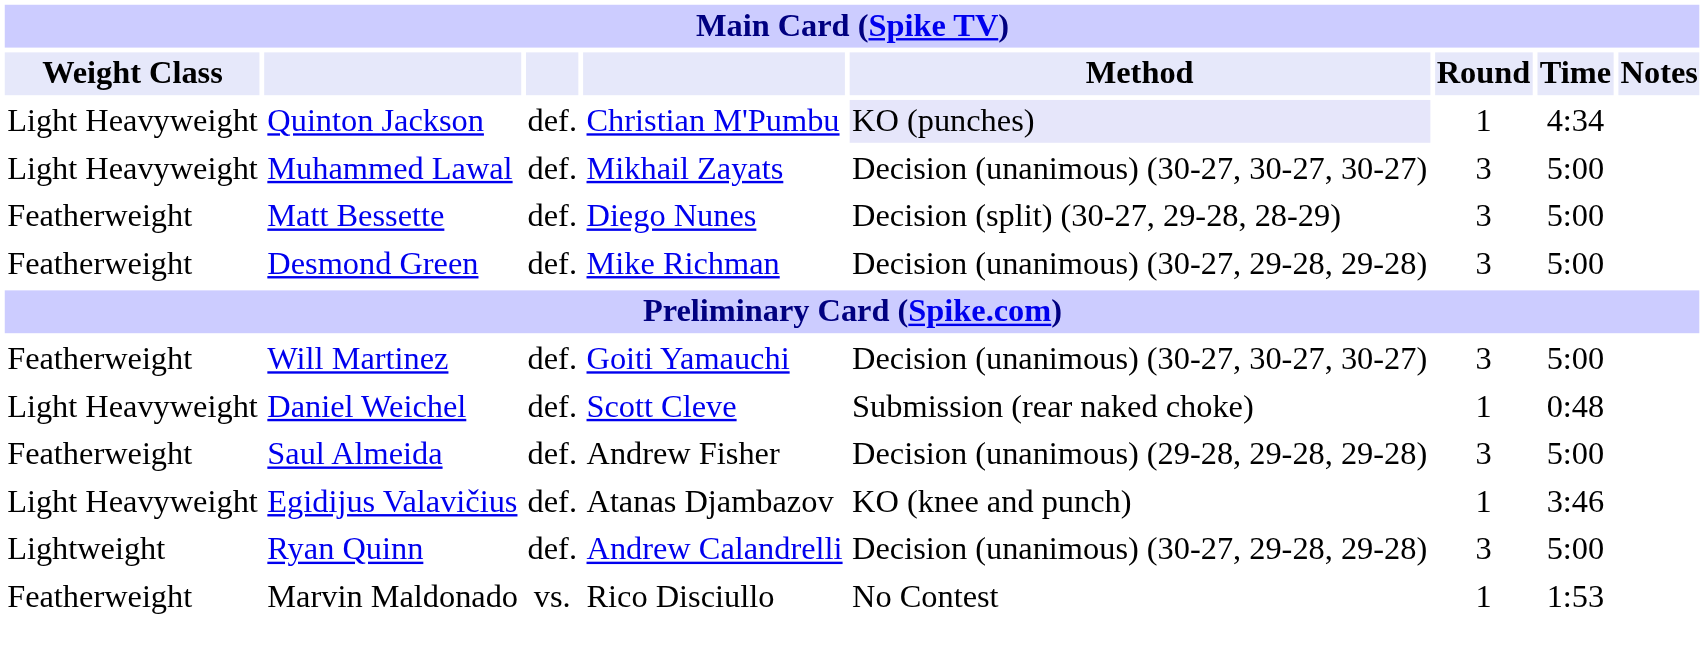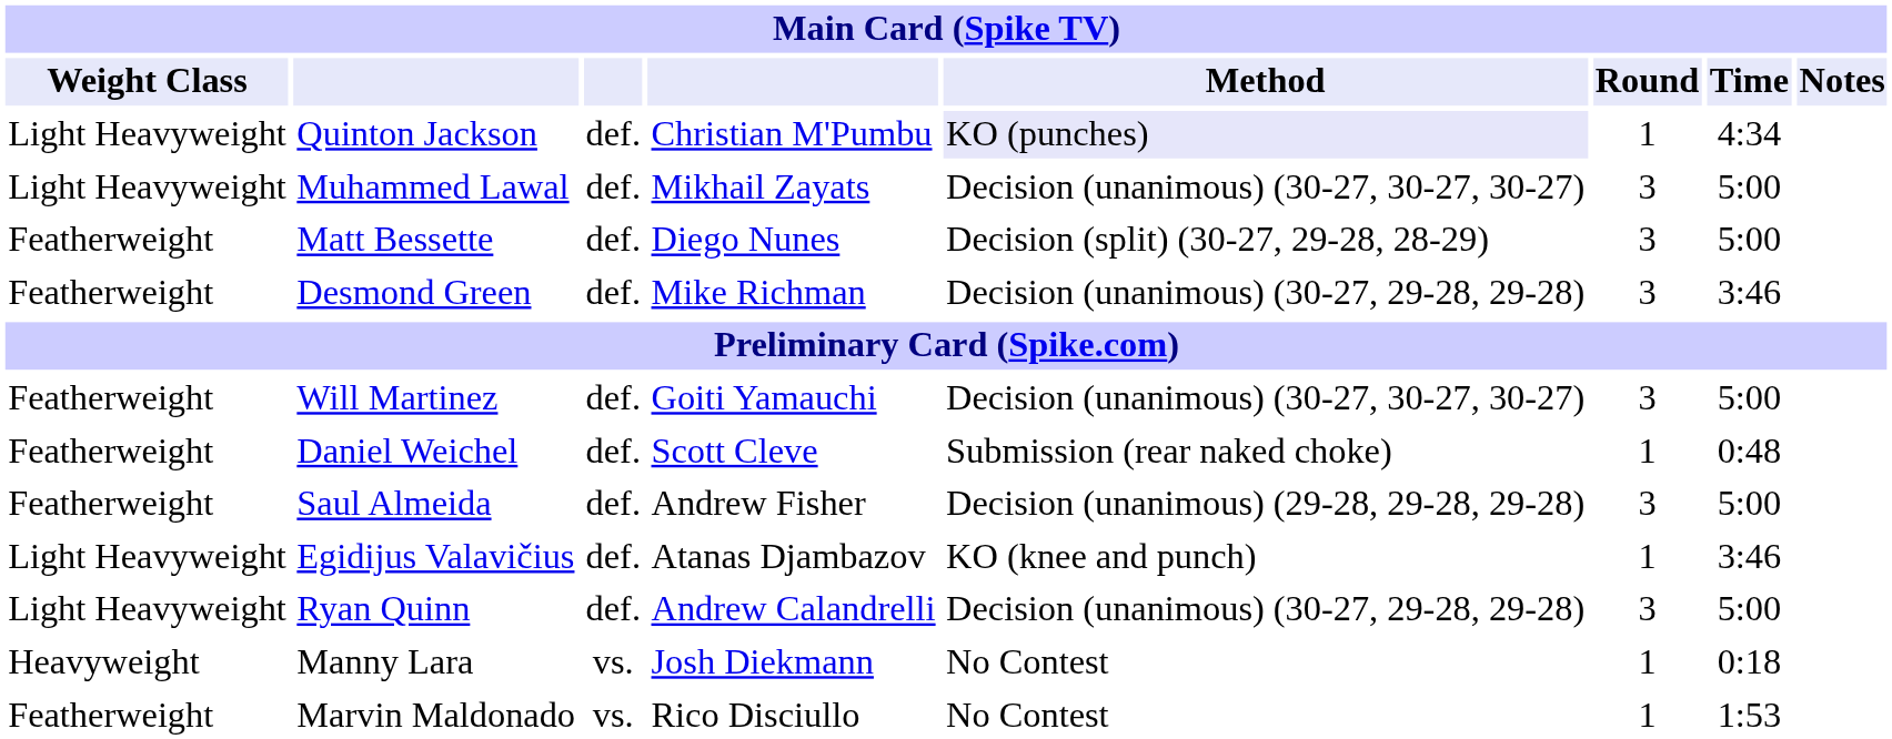 <table class="toccolours" style="font-size: 85%;">
 <tr>
 <th colspan="8" style="background:#ccf; color:navy; text-align:center;"><strong>Main Card (<a href='#'>Spike TV</a>)</strong></th>
 </tr>
 <tr>
 <th style="background:#e6e8fa; color:#000; text-align:center;">Weight Class</th>
 <th style="background:#e6e8fa; color:#000; text-align:center;"></th>
 <th style="background:#e6e8fa; color:#000; text-align:center;"></th>
 <th style="background:#e6e8fa; color:#000; text-align:center;"></th>
 <th style="background:#e6e8fa; color:#000; text-align:center;">Method</th>
 <th style="background:#e6e8fa; color:#000; text-align:center;">Round</th>
 <th style="background:#e6e8fa; color:#000; text-align:center;">Time</th>
 <th style="background:#e6e8fa; color:#000; text-align:center;">Notes</th>
 </tr>
 <tr>
 <td>Light Heavyweight</td>
 <td><a href='#'>Quinton Jackson</a></td>
 <td align=center>def.</td>
 <td><a href='#'>Christian M'Pumbu</a></td>
 <td style="background: lavender;">KO (punches)</td>
 <td align=center>1</td>
 <td align=center>4:34</td>
 <td></td>
 </tr>
 <tr>
 <td>Light Heavyweight</td>
 <td><a href='#'>Muhammed Lawal</a></td>
 <td align=center>def.</td>
 <td><a href='#'>Mikhail Zayats</a></td>
 <td>Decision (unanimous) (30-27, 30-27, 30-27)</td>
 <td align=center>3</td>
 <td align=center>5:00</td>
 <td></td>
 </tr>
 <tr>
 <td>Featherweight</td>
 <td><a href='#'>Matt Bessette</a></td>
 <td align=center>def.</td>
 <td><a href='#'>Diego Nunes</a></td>
 <td>Decision (split) (30-27, 29-28, 28-29)</td>
 <td align=center>3</td>
 <td align=center>5:00</td>
 <td></td>
 </tr>
 <tr>
 <td>Featherweight</td>
 <td><a href='#'>Desmond Green</a></td>
 <td align=center>def.</td>
 <td><a href='#'>Mike Richman</a></td>
 <td>Decision (unanimous) (30-27, 29-28, 29-28)</td>
 <td align=center>3</td>
-<td align=center>5:00</td>
+<td align=center>3:46</td>
 <td></td>
 </tr>
 <tr>
 <th colspan="8" style="background:#ccf; color:navy; text-align:center;"><strong>Preliminary Card (<a href='#'>Spike.com</a>)</strong></th>
 </tr>
 <tr>
 <td>Featherweight</td>
 <td><a href='#'>Will Martinez</a></td>
 <td align=center>def.</td>
 <td><a href='#'>Goiti Yamauchi</a></td>
 <td>Decision (unanimous) (30-27, 30-27, 30-27)</td>
 <td align=center>3</td>
 <td align=center>5:00</td>
 <td></td>
 </tr>
 <tr>
-<td>Light Heavyweight</td>
+<td>Featherweight</td>
 <td><a href='#'>Daniel Weichel</a></td>
 <td align=center>def.</td>
 <td><a href='#'>Scott Cleve</a></td>
 <td>Submission (rear naked choke)</td>
 <td align=center>1</td>
 <td align=center>0:48</td>
 <td></td>
 </tr>
 <tr>
 <td>Featherweight</td>
 <td><a href='#'>Saul Almeida</a></td>
 <td align=center>def.</td>
 <td>Andrew Fisher</td>
 <td>Decision (unanimous) (29-28, 29-28, 29-28)</td>
 <td align=center>3</td>
 <td align=center>5:00</td>
 <td></td>
 </tr>
 <tr>
 <td>Light Heavyweight</td>
 <td><a href='#'>Egidijus Valavičius</a></td>
 <td align=center>def.</td>
 <td>Atanas Djambazov</td>
 <td>KO (knee and punch)</td>
 <td align=center>1</td>
 <td align=center>3:46</td>
 <td></td>
 </tr>
 <tr>
-<td>Lightweight</td>
+<td>Light Heavyweight</td>
 <td><a href='#'>Ryan Quinn</a></td>
 <td align=center>def.</td>
 <td><a href='#'>Andrew Calandrelli</a></td>
 <td>Decision (unanimous) (30-27, 29-28, 29-28)</td>
 <td align=center>3</td>
 <td align=center>5:00</td>
+<td></td>
+</tr>
+<tr>
+<td>Heavyweight</td>
+<td>Manny Lara</td>
+<td align=center>vs.</td>
+<td><a href='#'>Josh Diekmann</a></td>
+<td>No Contest</td>
+<td align=center>1</td>
+<td align=center>0:18</td>
 <td></td>
 </tr>
 <tr>
 <td>Featherweight</td>
 <td>Marvin Maldonado</td>
 <td align=center>vs.</td>
 <td>Rico Disciullo</td>
 <td>No Contest</td>
 <td align=center>1</td>
 <td align=center>1:53</td>
 <td></td>
 </tr>
 </table>
